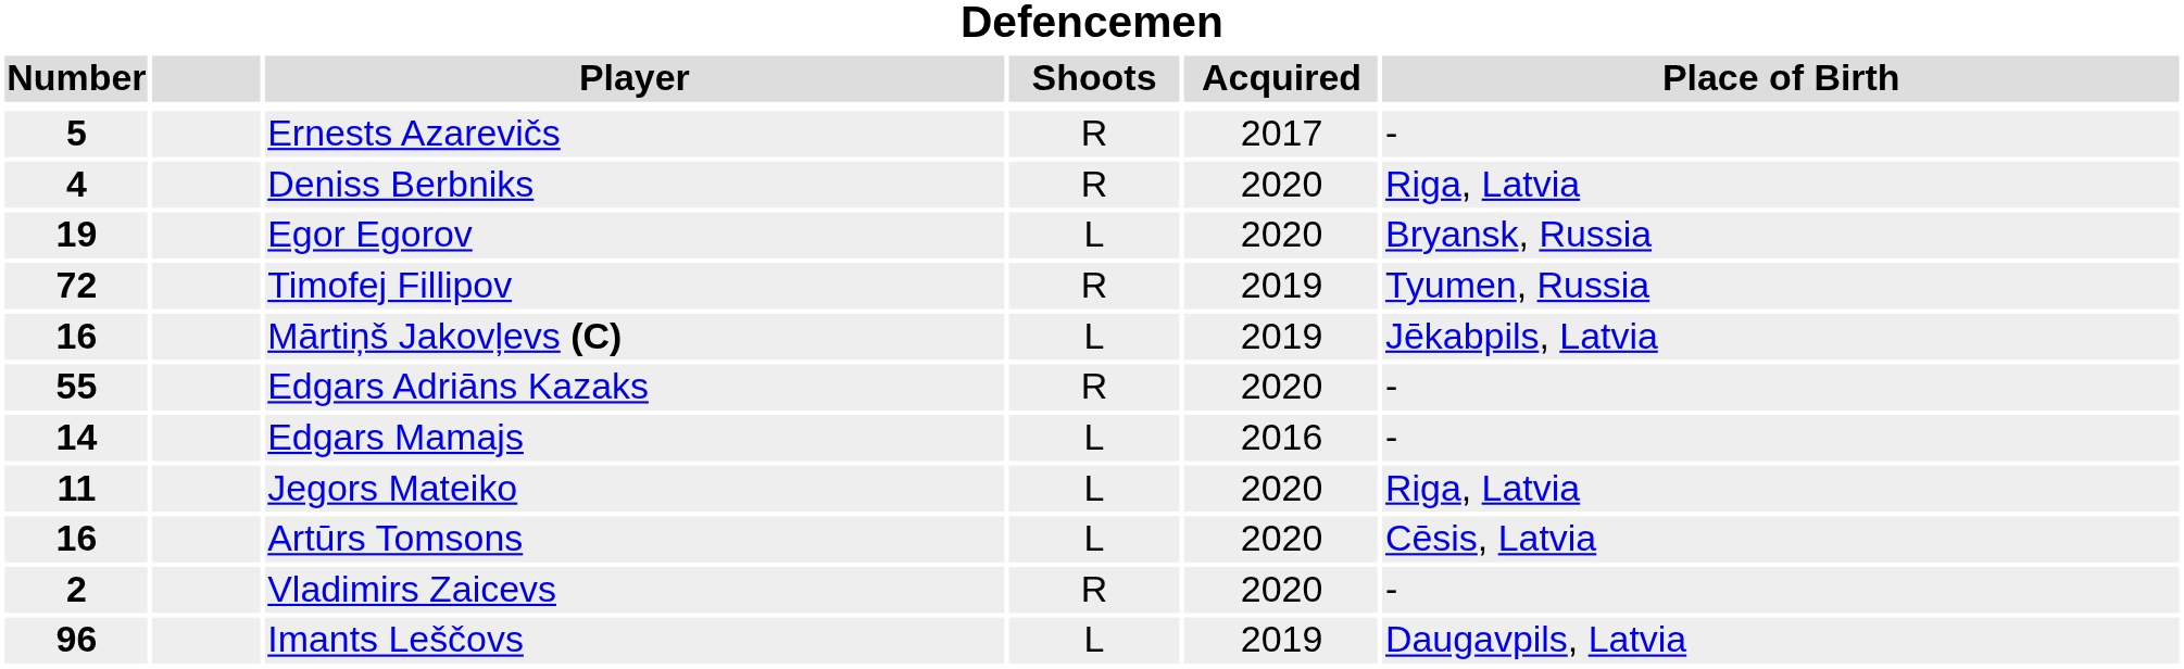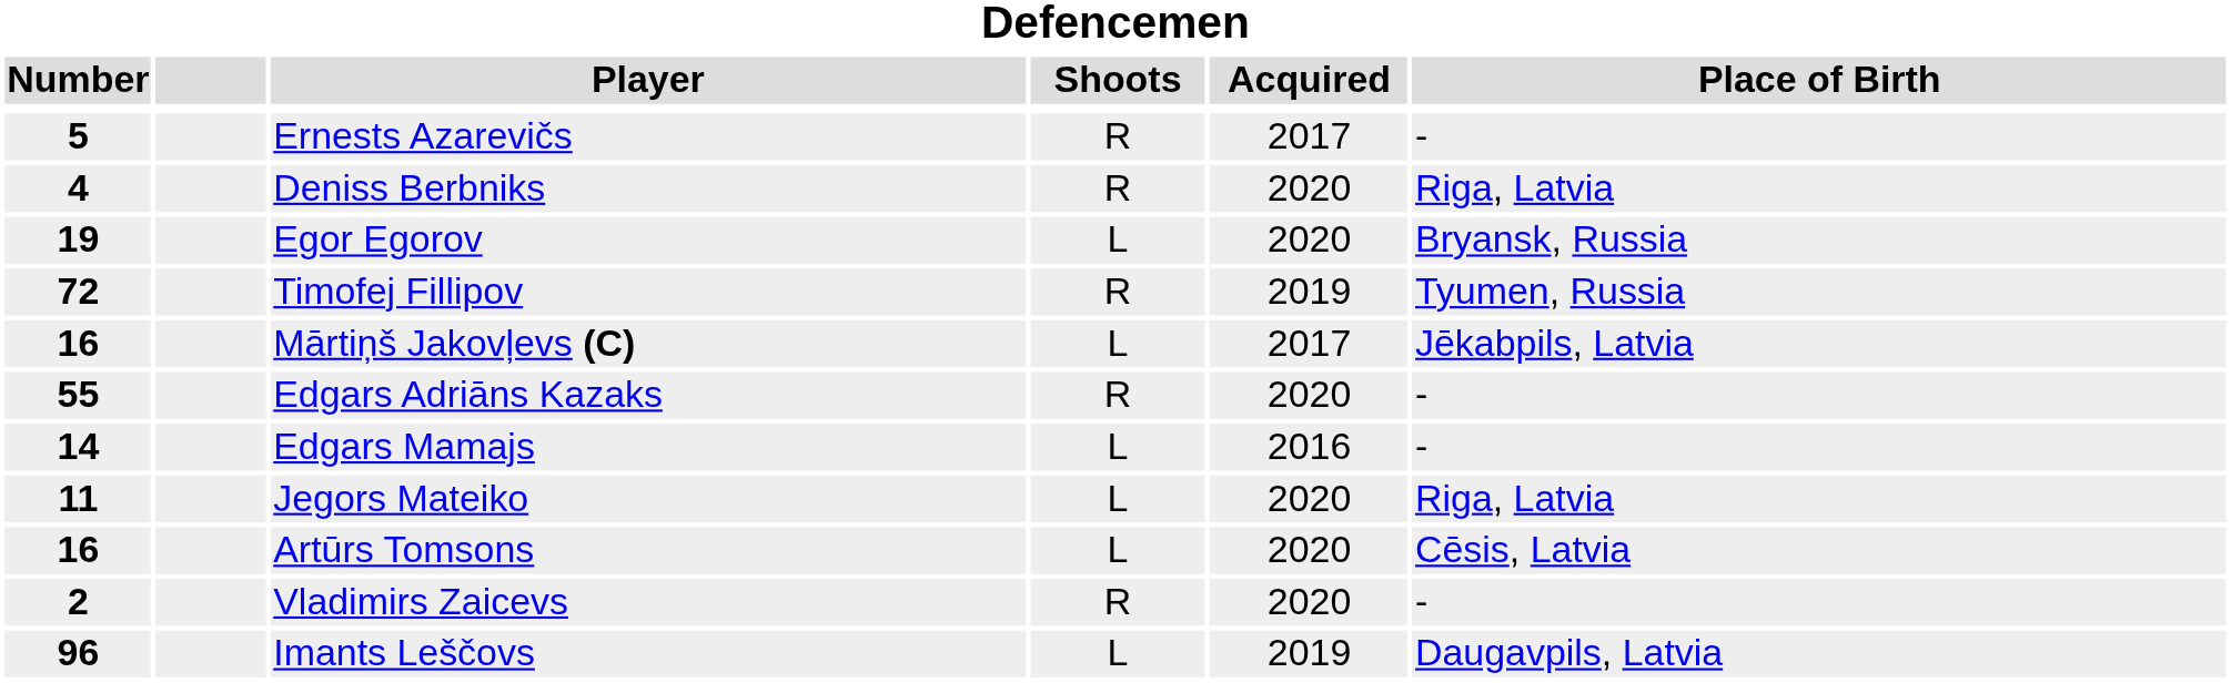 <table width=75%>
 <tr>
 <th colspan=7><big>Defencemen</big></th>
 </tr>
 <tr bgcolor="#dddddd">
 <th width=5%>Number</th>
 <th width=5%></th>
 <th !width=15%>Player</th>
 <th width=8%>Shoots</th>
 <th width=9%>Acquired</th>
 <th width=37%>Place of Birth</th>
 </tr>
 <tr>
 </tr>
 <tr bgcolor="#eeeeee">
 <td align=center><strong>5</strong></td>
 <td align=center></td>
 <td><a href='#'>Ernests Azarevičs</a></td>
 <td align=center>R</td>
 <td align=center>2017</td>
 <td>-</td>
 </tr>
 <tr bgcolor="#eeeeee">
 <td align=center><strong>4</strong></td>
 <td align=center></td>
 <td><a href='#'>Deniss Berbniks</a></td>
 <td align=center>R</td>
 <td align=center>2020</td>
 <td><a href='#'>Riga</a>, <a href='#'>Latvia</a></td>
 </tr>
 <tr bgcolor="#eeeeee">
 <td align=center><strong>19</strong></td>
 <td align=center></td>
 <td><a href='#'>Egor Egorov</a></td>
 <td align=center>L</td>
 <td align=center>2020</td>
 <td><a href='#'>Bryansk</a>, <a href='#'>Russia</a></td>
 </tr>
 <tr bgcolor="#eeeeee">
 <td align=center><strong>72</strong></td>
 <td align=center></td>
 <td><a href='#'>Timofej Fillipov</a></td>
 <td align=center>R</td>
 <td align=center>2019</td>
 <td><a href='#'>Tyumen</a>, <a href='#'>Russia</a></td>
 </tr>
 <tr bgcolor="#eeeeee">
 <td align=center><strong>16</strong></td>
 <td align=center></td>
 <td><a href='#'>Mārtiņš Jakovļevs</a> <strong>(C)</strong></td>
 <td align=center>L</td>
-<td align=center>2019</td>
+<td align=center>2017</td>
 <td><a href='#'>Jēkabpils</a>, <a href='#'>Latvia</a></td>
 </tr>
 <tr bgcolor="#eeeeee">
 <td align=center><strong>55</strong></td>
 <td align=center></td>
 <td><a href='#'>Edgars Adriāns Kazaks</a></td>
 <td align=center>R</td>
 <td align=center>2020</td>
 <td>-</td>
 </tr>
 <tr bgcolor="#eeeeee">
 <td align=center><strong>14</strong></td>
 <td align=center></td>
 <td><a href='#'>Edgars Mamajs</a></td>
 <td align=center>L</td>
 <td align=center>2016</td>
 <td>-</td>
 </tr>
 <tr bgcolor="#eeeeee">
 <td align=center><strong>11</strong></td>
 <td align=center></td>
 <td><a href='#'>Jegors Mateiko</a></td>
 <td align=center>L</td>
 <td align=center>2020</td>
 <td><a href='#'>Riga</a>, <a href='#'>Latvia</a></td>
 </tr>
 <tr bgcolor="#eeeeee">
 <td align=center><strong>16</strong></td>
 <td align=center></td>
 <td><a href='#'>Artūrs Tomsons</a></td>
 <td align=center>L</td>
 <td align=center>2020</td>
 <td><a href='#'>Cēsis</a>, <a href='#'>Latvia</a></td>
 </tr>
 <tr bgcolor="#eeeeee">
 <td align=center><strong>2</strong></td>
 <td align=center></td>
 <td><a href='#'>Vladimirs Zaicevs</a></td>
 <td align=center>R</td>
 <td align=center>2020</td>
 <td>-</td>
 </tr>
 <tr bgcolor="#eeeeee">
 <td align=center><strong>96</strong></td>
 <td align=center></td>
 <td><a href='#'>Imants Leščovs</a></td>
 <td align=center>L</td>
 <td align=center>2019</td>
 <td><a href='#'>Daugavpils</a>, <a href='#'>Latvia</a></td>
 </tr>
 </table>
